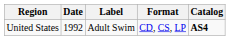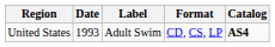 <table class="wikitable">
 <tr>
 <th>Region</th>
 <th>Date</th>
 <th>Label</th>
 <th>Format</th>
 <th>Catalog</th>
 </tr>
 <tr>
 <td>United States</td>
-<td>1992</td>
+<td>1993</td>
 <td>Adult Swim</td>
 <td><a href='#'>CD</a>, <a href='#'>CS</a>, <a href='#'>LP</a></td>
 <td><strong>AS4</strong></td>
 </tr>
 </table>
